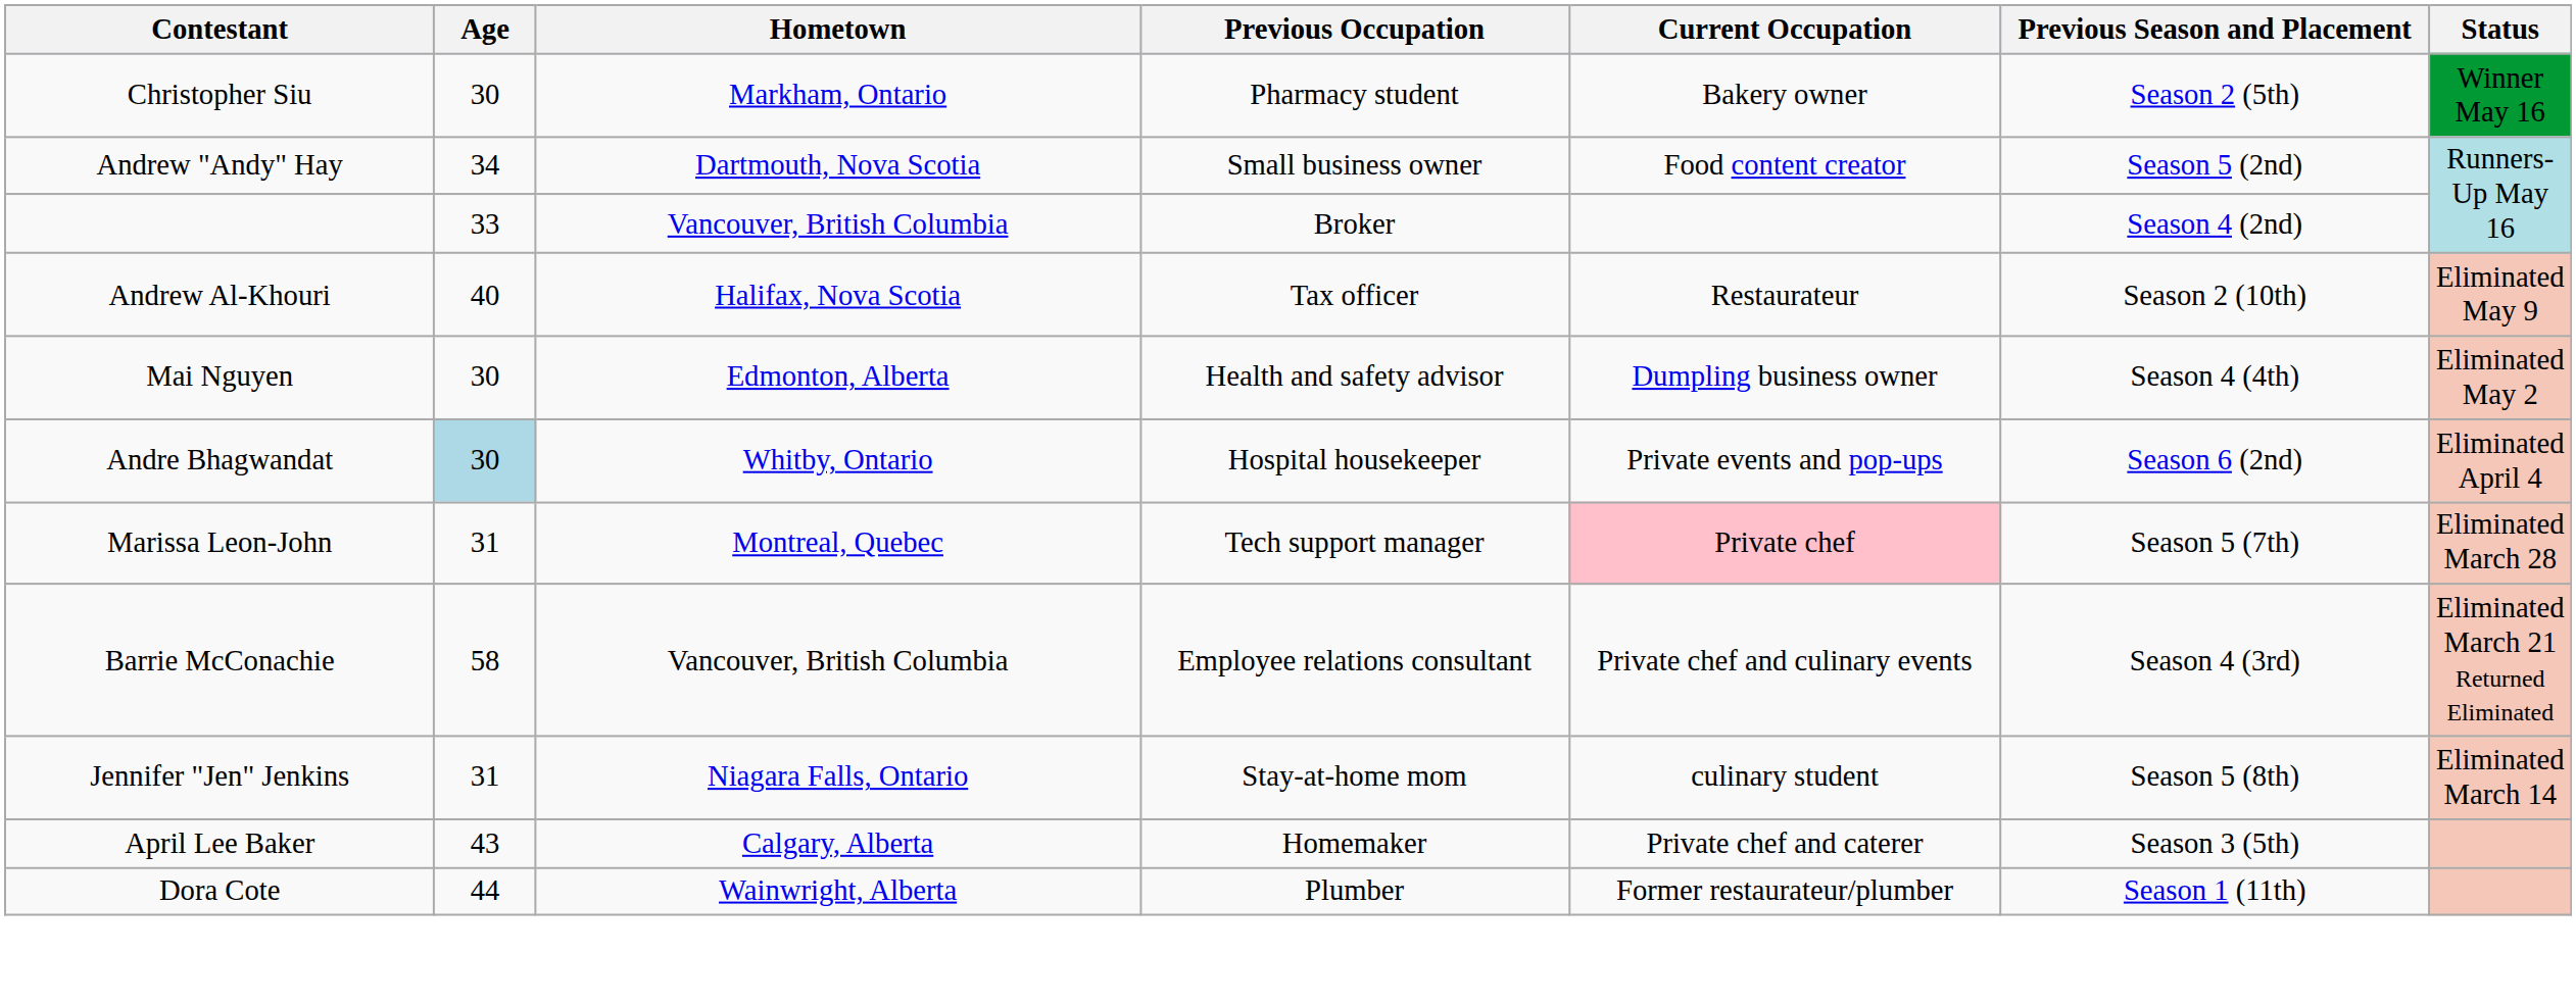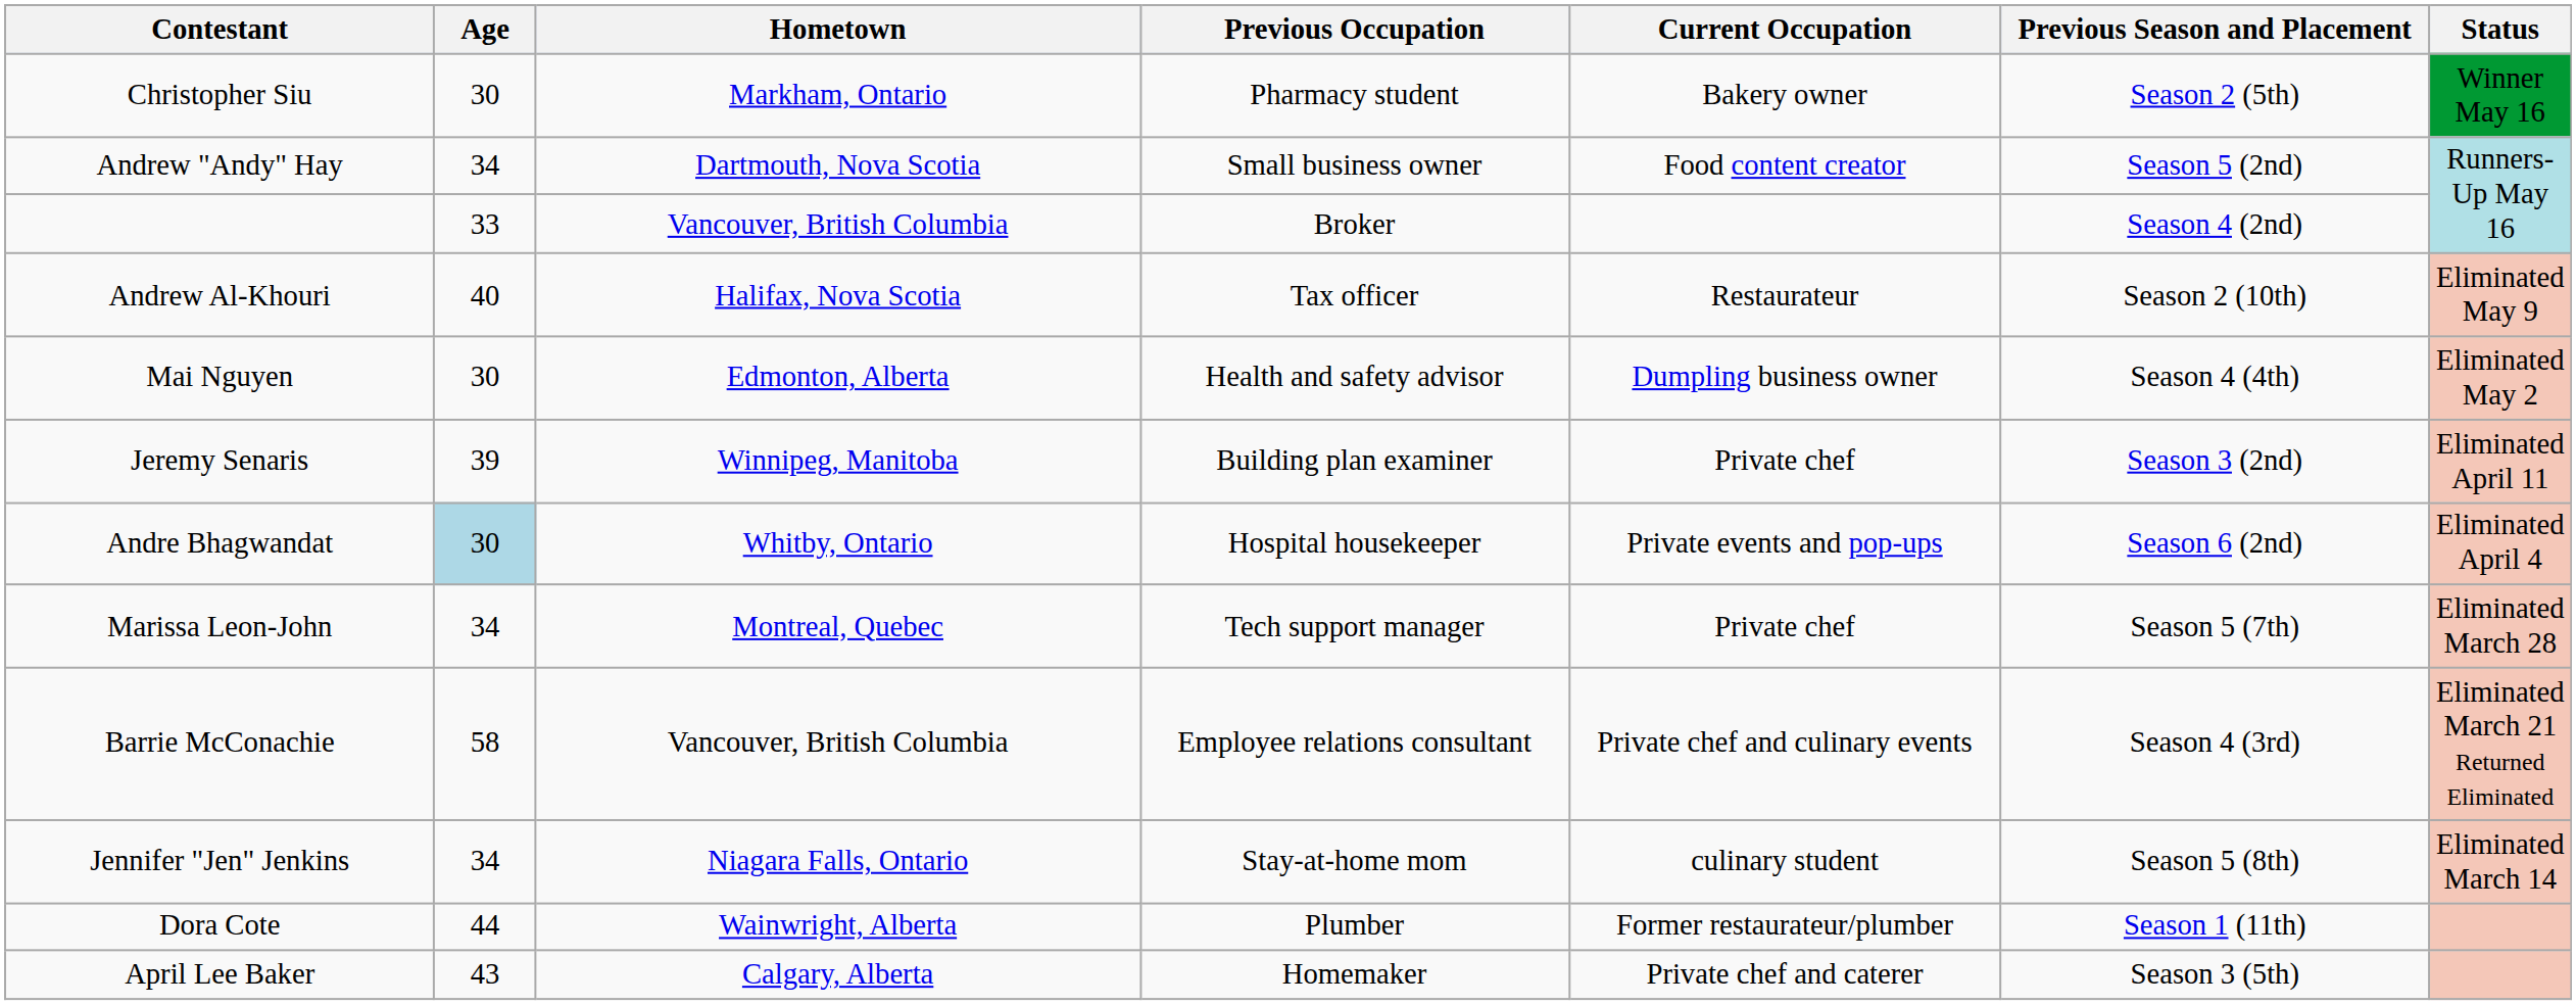 <table class="wikitable sortable" style="text-align:center; font-size:90%; width:100%;">
 <tr style="background:#C1D8FF;">
 <th style="width:17%;">Contestant</th>
 <th style="width:4%;">Age</th>
 <th style="width:24%;">Hometown</th>
 <th style="width:17%;">Previous Occupation</th>
 <th style="width:17%;">Current Occupation</th>
 <th style="width:17%;">Previous Season and Placement</th>
 <th style="width:14%;">Status</th>
 </tr>
 <tr>
 <td>Christopher Siu</td>
 <td>30</td>
 <td><a href='#'>Markham, Ontario</a></td>
 <td>Pharmacy student</td>
 <td>Bakery owner</td>
 <td><a href='#'>Season 2</a> (5th)</td>
 <td style="background:#093;"><span>Winner May 16</span></td>
 </tr>
 <tr>
 <td>Andrew "Andy" Hay</td>
 <td>34</td>
 <td><a href='#'>Dartmouth, Nova Scotia</a></td>
 <td>Small business owner</td>
 <td>Food <a href='#'>content creator</a></td>
 <td><a href='#'>Season 5</a> (2nd)</td>
 <td style="background:#B0E0E6; text-align:center;" rowspan="2">Runners-Up May 16</td>
 </tr>
 <tr>
 <td></td>
 <td>33</td>
 <td><a href='#'>Vancouver, British Columbia</a></td>
 <td>Broker</td>
 <td></td>
 <td><a href='#'>Season 4</a> (2nd)</td>
 </tr>
 <tr>
 <td>Andrew Al-Khouri</td>
 <td>40</td>
 <td><a href='#'>Halifax, Nova Scotia</a></td>
 <td>Tax officer</td>
 <td>Restaurateur</td>
 <td>Season 2 (10th)</td>
 <td style="background:#f4c7b8; text-align:center;">Eliminated May 9</td>
 </tr>
 <tr>
 <td>Mai Nguyen</td>
 <td>30</td>
 <td><a href='#'>Edmonton, Alberta</a></td>
 <td>Health and safety advisor</td>
 <td><a href='#'>Dumpling</a> business owner</td>
 <td>Season 4 (4th)</td>
 <td style="background:#f4c7b8; text-align:center;">Eliminated May 2</td>
 </tr>
 <tr>
+<td>Jeremy  Senaris</td>
+<td>39</td>
+<td><a href='#'>Winnipeg, Manitoba</a></td>
+<td>Building plan examiner</td>
+<td>Private chef</td>
+<td><a href='#'>Season 3</a> (2nd)</td>
+<td style="background:#f4c7b8; text-align:center;">Eliminated April 11</td>
+</tr>
+<tr>
 <td>Andre Bhagwandat</td>
 <td style="background: lightblue;">30</td>
 <td><a href='#'>Whitby, Ontario</a></td>
 <td>Hospital housekeeper</td>
 <td>Private events and <a href='#'>pop-ups</a></td>
 <td><a href='#'>Season 6</a> (2nd)</td>
 <td style="background:#f4c7b8; text-align:center;">Eliminated April 4</td>
 </tr>
 <tr>
 <td>Marissa Leon-John</td>
-<td>31</td>
+<td>34</td>
 <td><a href='#'>Montreal, Quebec</a></td>
 <td>Tech support manager</td>
-<td style="background: pink;">Private chef</td>
+<td>Private chef</td>
 <td>Season 5 (7th)</td>
 <td style="background:#f4c7b8; text-align:center;">Eliminated March 28</td>
 </tr>
 <tr>
 <td>Barrie McConachie</td>
 <td>58</td>
 <td>Vancouver, British Columbia</td>
 <td>Employee relations consultant</td>
 <td>Private chef and culinary events</td>
 <td>Season 4 (3rd)</td>
 <td style="background:#f4c7b8; text-align:center;">Eliminated March 21<br><small>Returned <br>Eliminated </small></td>
 </tr>
 <tr>
 <td>Jennifer "Jen" Jenkins</td>
-<td>31</td>
+<td>34</td>
 <td><a href='#'>Niagara Falls, Ontario</a></td>
 <td>Stay-at-home mom</td>
 <td>culinary student</td>
 <td>Season 5 (8th)</td>
 <td style="background:#f4c7b8; text-align:center;">Eliminated March 14</td>
+</tr>
+<tr>
+<td>Dora Cote</td>
+<td>44</td>
+<td><a href='#'>Wainwright, Alberta</a></td>
+<td>Plumber</td>
+<td>Former restaurateur/plumber</td>
+<td><a href='#'>Season 1</a> (11th)</td>
+<td style="background:#f4c7b8; text-align:center;"></td>
 </tr>
 <tr>
 <td>April Lee Baker</td>
 <td>43</td>
 <td><a href='#'>Calgary, Alberta</a></td>
 <td>Homemaker</td>
 <td>Private chef and caterer</td>
 <td>Season 3 (5th)</td>
 <td style="background:#f4c7b8; text-align:center;"></td>
 </tr>
-<tr>
-<td>Dora Cote</td>
-<td>44</td>
-<td><a href='#'>Wainwright, Alberta</a></td>
-<td>Plumber</td>
-<td>Former restaurateur/plumber</td>
-<td><a href='#'>Season 1</a> (11th)</td>
-<td style="background:#f4c7b8; text-align:center;"></td>
-</tr>
 </table>
